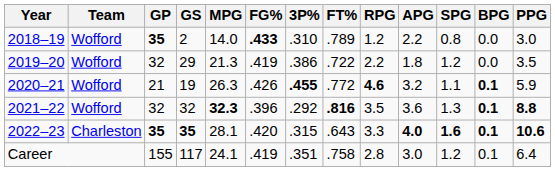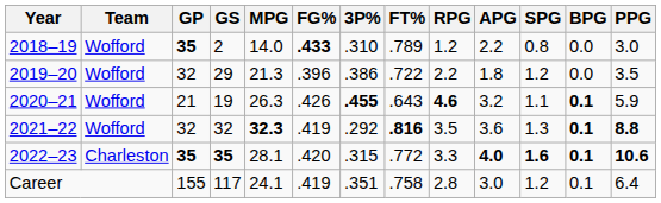 <table class="wikitable sortable">
 <tr>
 <th>Year</th>
 <th>Team</th>
 <th><abbr>GP</abbr></th>
 <th><abbr>GS</abbr></th>
 <th><abbr>MPG</abbr></th>
 <th><abbr>FG%</abbr></th>
 <th><abbr>3P%</abbr></th>
 <th><abbr>FT%</abbr></th>
 <th><abbr>RPG</abbr></th>
 <th><abbr>APG</abbr></th>
 <th><abbr>SPG</abbr></th>
 <th><abbr>BPG</abbr></th>
 <th><abbr>PPG</abbr></th>
 </tr>
 <tr>
 <td><a href='#'>2018–19</a></td>
 <td><a href='#'>Wofford</a></td>
 <td><strong>35</strong></td>
 <td>2</td>
 <td>14.0</td>
 <td><strong>.433</strong></td>
 <td>.310</td>
 <td>.789</td>
 <td>1.2</td>
 <td>2.2</td>
 <td>0.8</td>
 <td>0.0</td>
 <td>3.0</td>
 </tr>
 <tr>
 <td><a href='#'>2019–20</a></td>
 <td><a href='#'>Wofford</a></td>
 <td>32</td>
 <td>29</td>
 <td>21.3</td>
-<td>.419</td>
+<td>.396</td>
 <td>.386</td>
 <td>.722</td>
 <td>2.2</td>
 <td>1.8</td>
 <td>1.2</td>
 <td>0.0</td>
 <td>3.5</td>
 </tr>
 <tr>
 <td><a href='#'>2020–21</a></td>
 <td><a href='#'>Wofford</a></td>
 <td>21</td>
 <td>19</td>
 <td>26.3</td>
 <td>.426</td>
 <td><strong>.455</strong></td>
-<td>.772</td>
+<td>.643</td>
 <td><strong>4.6</strong></td>
 <td>3.2</td>
 <td>1.1</td>
 <td><strong>0.1</strong></td>
 <td>5.9</td>
 </tr>
 <tr>
 <td><a href='#'>2021–22</a></td>
 <td><a href='#'>Wofford</a></td>
 <td>32</td>
 <td>32</td>
 <td><strong>32.3</strong></td>
-<td>.396</td>
+<td>.419</td>
 <td>.292</td>
 <td><strong>.816</strong></td>
 <td>3.5</td>
 <td>3.6</td>
 <td>1.3</td>
 <td><strong>0.1</strong></td>
 <td><strong>8.8</strong></td>
 </tr>
 <tr>
 <td><a href='#'>2022–23</a></td>
 <td><a href='#'>Charleston</a></td>
 <td><strong>35</strong></td>
 <td><strong>35</strong></td>
 <td>28.1</td>
 <td>.420</td>
 <td>.315</td>
-<td>.643</td>
+<td>.772</td>
 <td>3.3</td>
 <td><strong>4.0</strong></td>
 <td><strong>1.6</strong></td>
 <td><strong>0.1</strong></td>
 <td><strong>10.6</strong></td>
 </tr>
 <tr>
 <td colspan="2">Career</td>
 <td>155</td>
 <td>117</td>
 <td>24.1</td>
 <td>.419</td>
 <td>.351</td>
 <td>.758</td>
 <td>2.8</td>
 <td>3.0</td>
 <td>1.2</td>
 <td>0.1</td>
 <td>6.4</td>
 </tr>
 </table>
